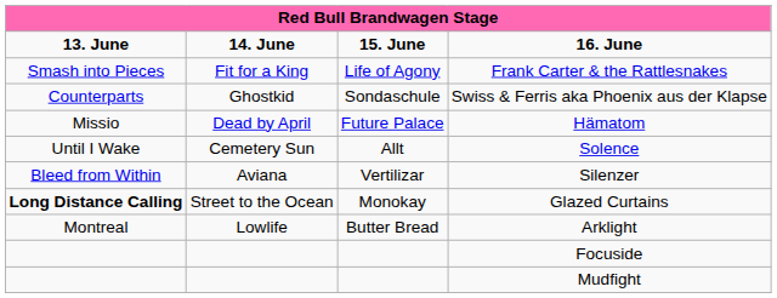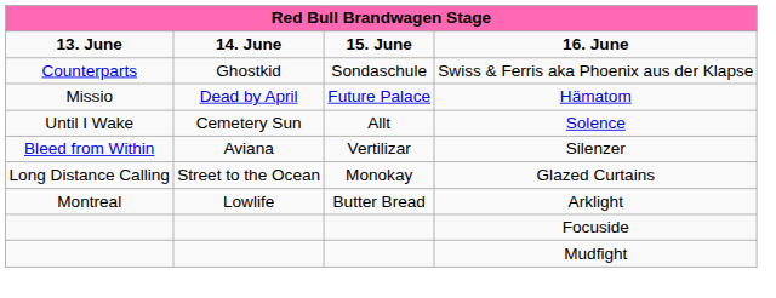 <table class="wikitable" style="text-align:center">
 <tr>
 <td colspan="4" style="background-color:#FF69B4"><strong>Red Bull Brandwagen Stage</strong></td>
 </tr>
 <tr>
 <td><strong>13. June</strong></td>
 <td><strong>14. June</strong></td>
 <td><strong>15. June</strong></td>
 <td><strong>16. June</strong></td>
-</tr>
-<tr>
-<td><a href='#'>Smash into Pieces</a></td>
-<td><a href='#'>Fit for a King</a></td>
-<td><a href='#'>Life of Agony</a></td>
-<td><a href='#'>Frank Carter & the Rattlesnakes</a></td>
 </tr>
 <tr>
 <td><a href='#'>Counterparts</a></td>
 <td>Ghostkid</td>
 <td>Sondaschule</td>
 <td>Swiss & Ferris aka Phoenix aus der Klapse</td>
 </tr>
 <tr>
 <td>Missio</td>
 <td><a href='#'>Dead by April</a></td>
 <td><a href='#'>Future Palace</a></td>
 <td><a href='#'>Hämatom</a></td>
 </tr>
 <tr>
 <td>Until I Wake</td>
 <td>Cemetery Sun</td>
 <td>Allt</td>
 <td><a href='#'>Solence</a></td>
 </tr>
 <tr>
 <td><a href='#'>Bleed from Within</a></td>
 <td>Aviana</td>
 <td>Vertilizar</td>
 <td>Silenzer</td>
 </tr>
 <tr>
-<td><strong>Long Distance Calling</strong></td>
+<td>Long Distance Calling</td>
 <td>Street to the Ocean</td>
 <td>Monokay</td>
 <td>Glazed Curtains</td>
 </tr>
 <tr>
 <td>Montreal</td>
 <td>Lowlife</td>
 <td>Butter Bread</td>
 <td>Arklight</td>
 </tr>
 <tr>
 <td></td>
 <td></td>
 <td></td>
 <td>Focuside</td>
 </tr>
 <tr>
 <td></td>
 <td></td>
 <td></td>
 <td>Mudfight</td>
 </tr>
 </table>
